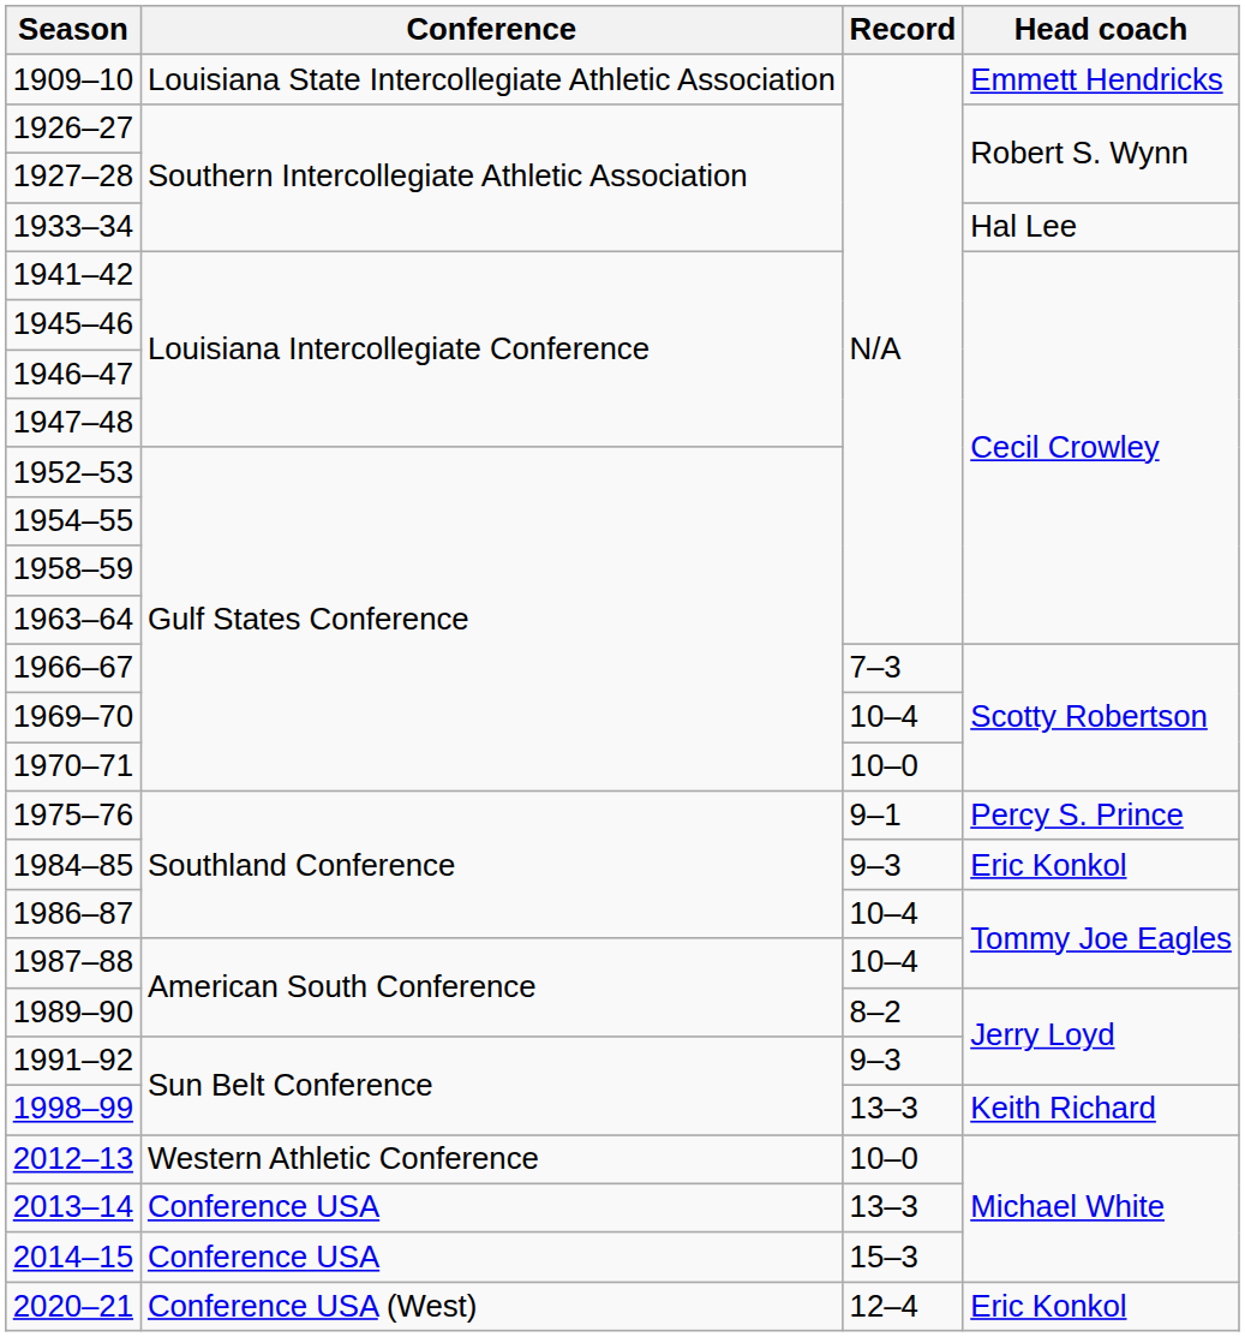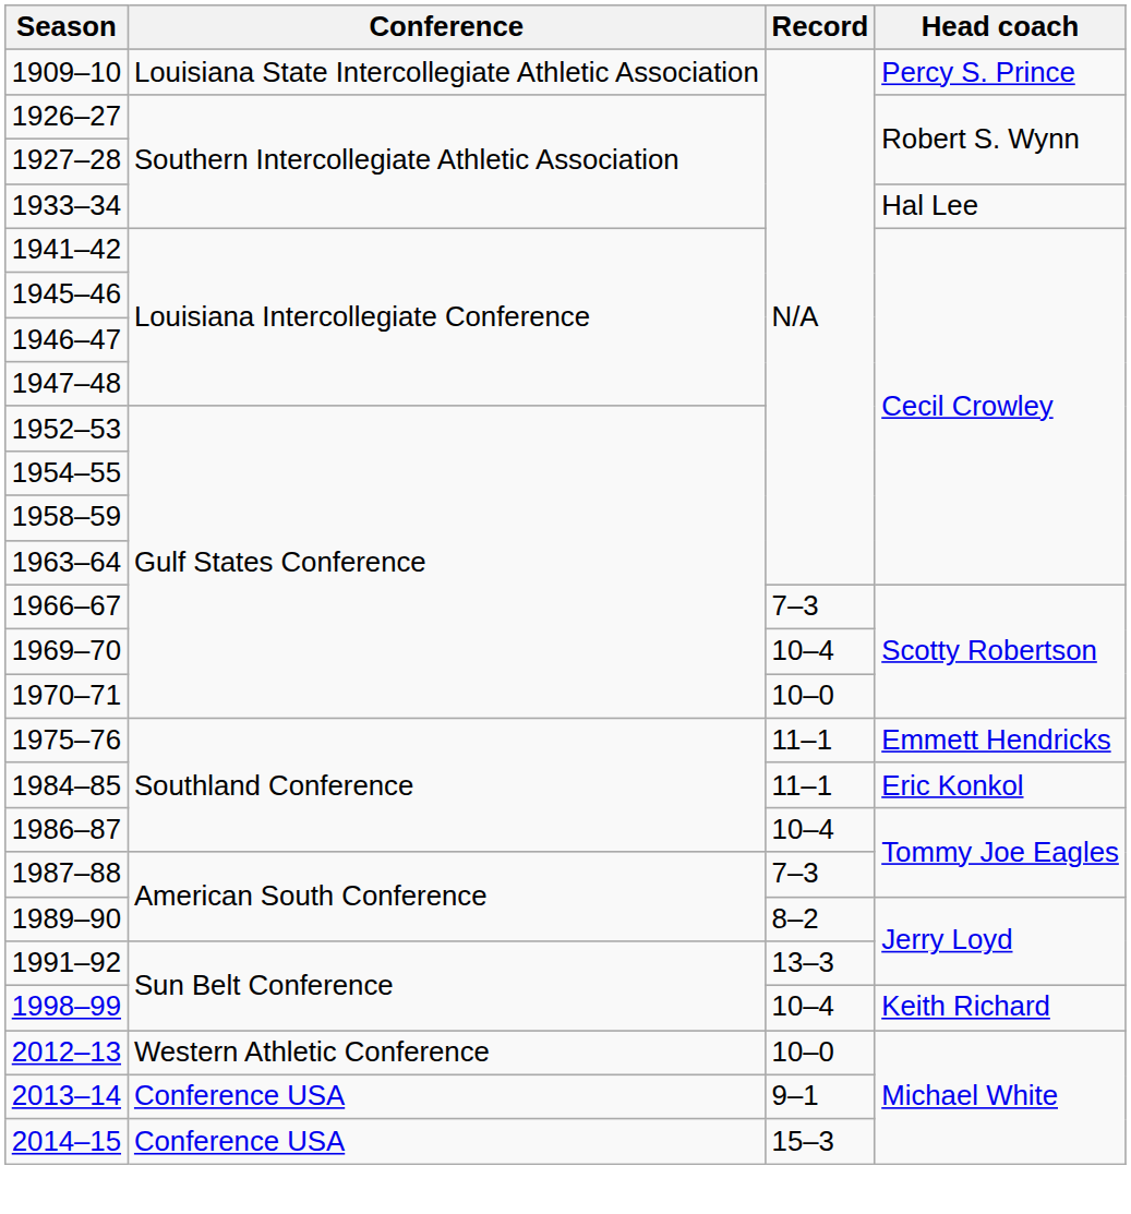 <table class="wikitable">
 <tr>
 <th>Season</th>
 <th>Conference</th>
 <th>Record</th>
 <th>Head coach</th>
 </tr>
 <tr>
 <td>1909–10</td>
 <td>Louisiana State Intercollegiate Athletic Association</td>
 <td rowspan="12">N/A</td>
-<td><a href='#'>Emmett Hendricks</a></td>
+<td><a href='#'>Percy S. Prince</a></td>
 </tr>
 <tr>
 <td>1926–27</td>
 <td rowspan="3">Southern Intercollegiate Athletic Association</td>
 <td rowspan="2">Robert S. Wynn</td>
 </tr>
 <tr>
 <td>1927–28</td>
 </tr>
 <tr>
 <td>1933–34</td>
 <td>Hal Lee</td>
 </tr>
 <tr>
 <td>1941–42</td>
 <td rowspan="4">Louisiana Intercollegiate Conference</td>
 <td rowspan="8"><a href='#'>Cecil Crowley</a></td>
 </tr>
 <tr>
 <td>1945–46</td>
 </tr>
 <tr>
 <td>1946–47</td>
 </tr>
 <tr>
 <td>1947–48</td>
 </tr>
 <tr>
 <td>1952–53</td>
 <td rowspan="7">Gulf States Conference</td>
 </tr>
 <tr>
 <td>1954–55</td>
 </tr>
 <tr>
 <td>1958–59</td>
 </tr>
 <tr>
 <td>1963–64</td>
 </tr>
 <tr>
 <td>1966–67</td>
 <td>7–3</td>
 <td rowspan="3"><a href='#'>Scotty Robertson</a></td>
 </tr>
 <tr>
 <td>1969–70</td>
 <td>10–4</td>
 </tr>
 <tr>
 <td>1970–71</td>
 <td>10–0</td>
 </tr>
 <tr>
 <td>1975–76</td>
 <td rowspan="3">Southland Conference</td>
-<td>9–1</td>
-<td><a href='#'>Percy S. Prince</a></td>
+<td>11–1</td>
+<td><a href='#'>Emmett Hendricks</a></td>
 </tr>
 <tr>
 <td>1984–85</td>
-<td>9–3</td>
+<td>11–1</td>
 <td><a href='#'>Eric Konkol</a></td>
 </tr>
 <tr>
 <td>1986–87</td>
 <td>10–4</td>
 <td rowspan="2"><a href='#'>Tommy Joe Eagles</a></td>
 </tr>
 <tr>
 <td>1987–88</td>
 <td rowspan="2">American South Conference</td>
-<td>10–4</td>
+<td>7–3</td>
 </tr>
 <tr>
 <td>1989–90</td>
 <td>8–2</td>
 <td rowspan="2"><a href='#'>Jerry Loyd</a></td>
 </tr>
 <tr>
 <td>1991–92</td>
 <td rowspan="2">Sun Belt Conference</td>
-<td>9–3</td>
+<td>13–3</td>
 </tr>
 <tr>
 <td><a href='#'>1998–99</a></td>
-<td>13–3</td>
+<td>10–4</td>
 <td><a href='#'>Keith Richard</a></td>
 </tr>
 <tr>
 <td><a href='#'>2012–13</a></td>
 <td>Western Athletic Conference</td>
 <td>10–0</td>
 <td rowspan="3"><a href='#'>Michael White</a></td>
 </tr>
 <tr>
 <td><a href='#'>2013–14</a></td>
 <td><a href='#'>Conference USA</a></td>
-<td>13–3</td>
+<td>9–1</td>
 </tr>
 <tr>
 <td><a href='#'>2014–15</a></td>
 <td><a href='#'>Conference USA</a></td>
 <td>15–3</td>
 </tr>
-<tr>
-<td><a href='#'>2020–21</a></td>
-<td><a href='#'>Conference USA</a> (West)</td>
-<td>12–4</td>
-<td><a href='#'>Eric Konkol</a></td>
-</tr>
 </table>
